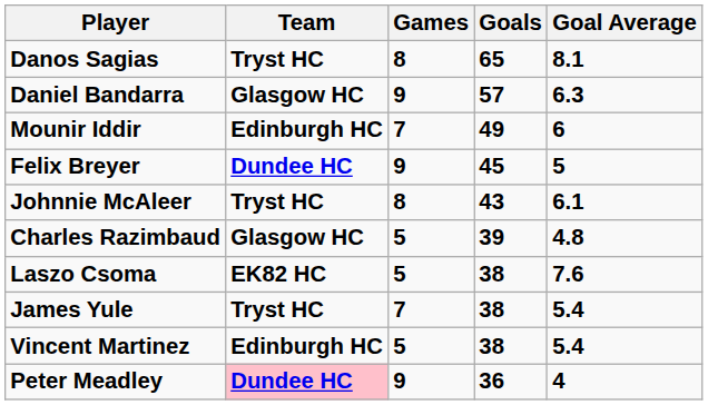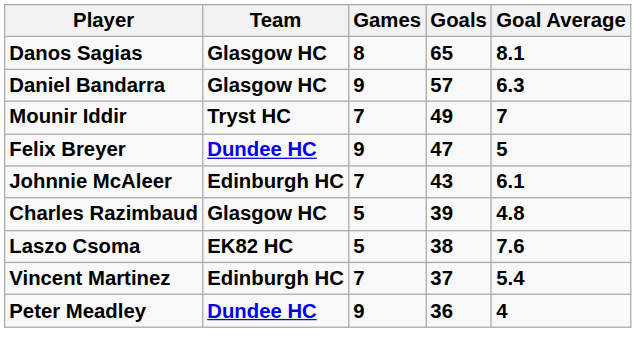 <table class="wikitable">
 <tr>
 <th>Player</th>
 <th>Team</th>
 <th>Games</th>
 <th>Goals</th>
 <th>Goal Average</th>
 </tr>
 <tr>
 <td><strong>Danos Sagias</strong></td>
-<td><strong>Tryst HC</strong></td>
+<td><strong>Glasgow HC</strong></td>
 <td><strong>8</strong></td>
 <td><strong>65</strong></td>
 <td><strong>8.1</strong></td>
 </tr>
 <tr>
 <td><strong>Daniel Bandarra</strong></td>
 <td><strong>Glasgow HC</strong></td>
 <td><strong>9</strong></td>
 <td><strong>57</strong></td>
 <td><strong>6.3</strong></td>
 </tr>
 <tr>
 <td><strong>Mounir Iddir</strong></td>
-<td><strong>Edinburgh HC</strong></td>
+<td><strong>Tryst HC</strong></td>
 <td><strong>7</strong></td>
 <td><strong>49</strong></td>
-<td><strong>6</strong></td>
+<td><strong>7</strong></td>
 </tr>
 <tr>
 <td><strong>Felix Breyer</strong></td>
 <td><strong><a href='#'>Dundee HC</a></strong></td>
 <td><strong>9</strong></td>
-<td><strong>45</strong></td>
+<td><strong>47</strong></td>
 <td><strong>5</strong></td>
 </tr>
 <tr>
 <td><strong>Johnnie McAleer</strong></td>
-<td><strong>Tryst HC</strong></td>
-<td><strong>8</strong></td>
+<td><strong>Edinburgh HC</strong></td>
+<td><strong>7</strong></td>
 <td><strong>43</strong></td>
 <td><strong>6.1</strong></td>
 </tr>
 <tr>
 <td><strong>Charles Razimbaud</strong></td>
 <td><strong>Glasgow HC</strong></td>
 <td><strong>5</strong></td>
 <td><strong>39</strong></td>
 <td><strong>4.8</strong></td>
 </tr>
 <tr>
 <td><strong>Laszo Csoma</strong></td>
 <td><strong>EK82 HC</strong></td>
 <td><strong>5</strong></td>
 <td><strong>38</strong></td>
 <td><strong>7.6</strong></td>
 </tr>
 <tr>
-<td><strong>James Yule</strong></td>
-<td><strong>Tryst HC</strong></td>
-<td><strong>7</strong></td>
-<td><strong>38</strong></td>
-<td><strong>5.4</strong></td>
-</tr>
-<tr>
 <td><strong>Vincent Martinez</strong></td>
 <td><strong>Edinburgh HC</strong></td>
-<td><strong>5</strong></td>
-<td><strong>38</strong></td>
+<td><strong>7</strong></td>
+<td><strong>37</strong></td>
 <td><strong>5.4</strong></td>
 </tr>
 <tr>
 <td><strong>Peter Meadley</strong></td>
-<td style="background: pink;"><strong><a href='#'>Dundee HC</a></strong></td>
+<td><strong><a href='#'>Dundee HC</a></strong></td>
 <td><strong>9</strong></td>
 <td><strong>36</strong></td>
 <td><strong>4</strong></td>
 </tr>
 </table>
